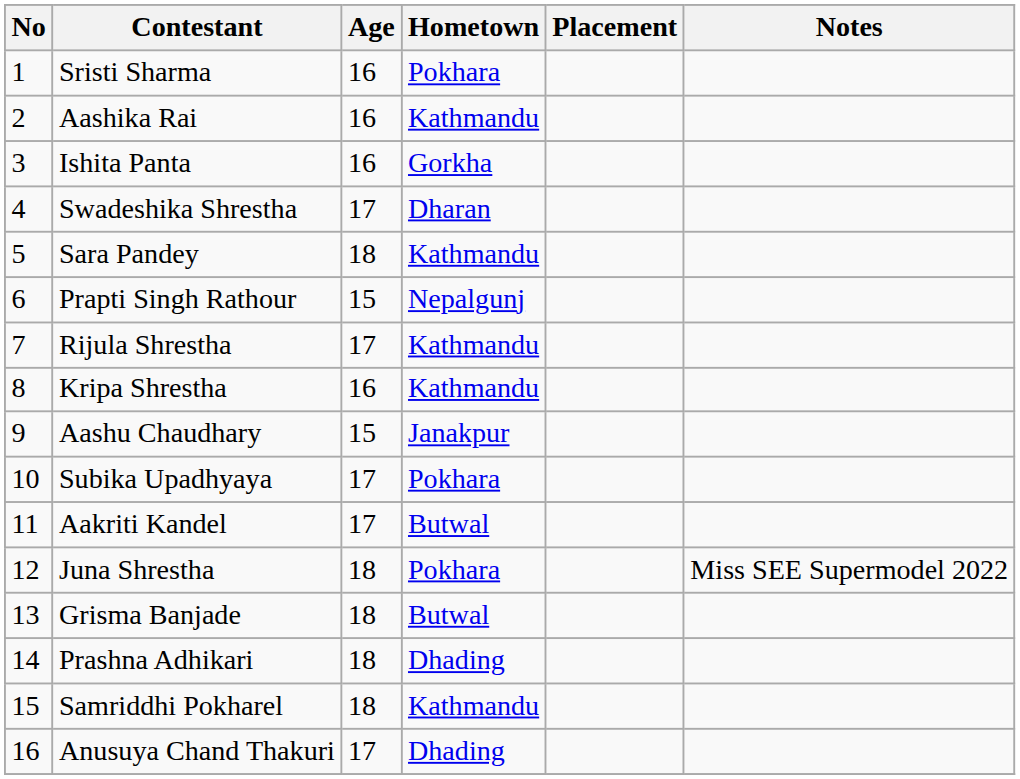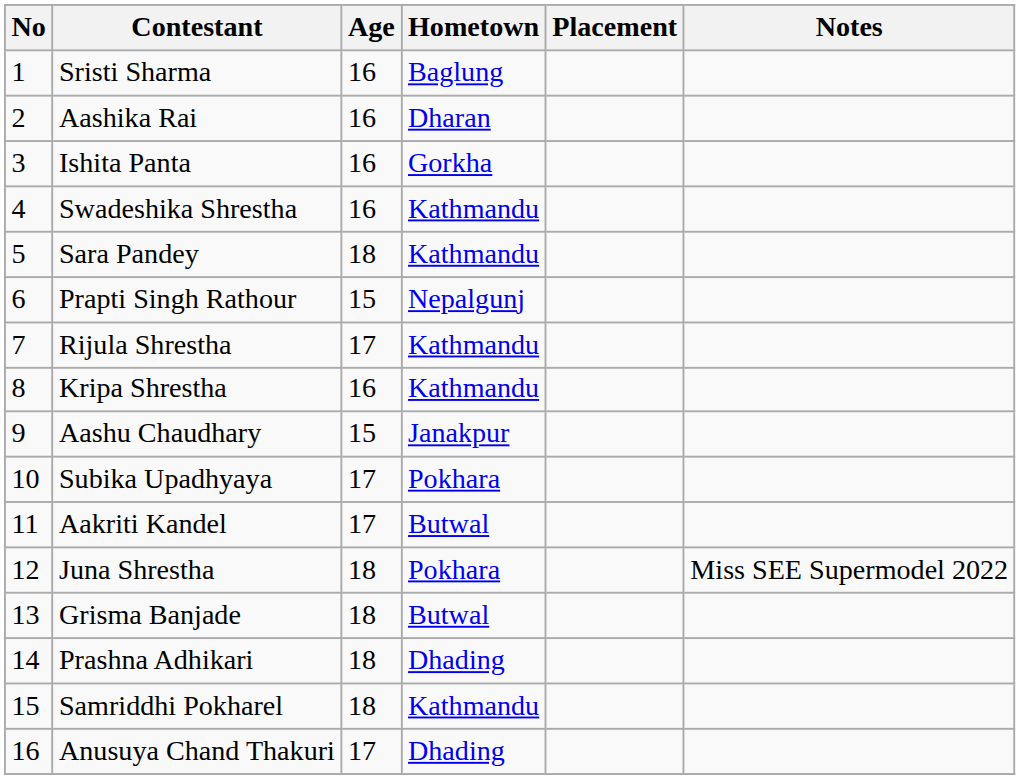 <table class="wikitable sortable" style="font-size: 93%;">
 <tr>
 <th>No</th>
 <th>Contestant</th>
 <th>Age</th>
 <th>Hometown</th>
 <th>Placement</th>
 <th>Notes</th>
 </tr>
 <tr>
 <td>1</td>
 <td>Sristi Sharma</td>
 <td>16</td>
-<td><a href='#'>Pokhara</a></td>
+<td><a href='#'>Baglung</a></td>
 <td></td>
 <td></td>
 </tr>
 <tr>
 <td>2</td>
 <td>Aashika Rai</td>
 <td>16</td>
-<td><a href='#'>Kathmandu</a></td>
+<td><a href='#'>Dharan</a></td>
 <td></td>
 <td></td>
 </tr>
 <tr>
 <td>3</td>
 <td>Ishita Panta</td>
 <td>16</td>
 <td><a href='#'>Gorkha</a></td>
 <td></td>
 <td></td>
 </tr>
 <tr>
 <td>4</td>
 <td>Swadeshika Shrestha</td>
-<td>17</td>
-<td><a href='#'>Dharan</a></td>
+<td>16</td>
+<td><a href='#'>Kathmandu</a></td>
 <td></td>
 <td></td>
 </tr>
 <tr>
 <td>5</td>
 <td>Sara Pandey</td>
 <td>18</td>
 <td><a href='#'>Kathmandu</a></td>
 <td></td>
 <td></td>
 </tr>
 <tr>
 <td>6</td>
 <td>Prapti Singh Rathour</td>
 <td>15</td>
 <td><a href='#'>Nepalgunj</a></td>
 <td></td>
 <td></td>
 </tr>
 <tr>
 <td>7</td>
 <td>Rijula Shrestha</td>
 <td>17</td>
 <td><a href='#'>Kathmandu</a></td>
 <td></td>
 <td></td>
 </tr>
 <tr>
 <td>8</td>
 <td>Kripa Shrestha</td>
 <td>16</td>
 <td><a href='#'>Kathmandu</a></td>
 <td></td>
 <td></td>
 </tr>
 <tr>
 <td>9</td>
 <td>Aashu Chaudhary</td>
 <td>15</td>
 <td><a href='#'>Janakpur</a></td>
 <td></td>
 <td></td>
 </tr>
 <tr>
 <td>10</td>
 <td>Subika Upadhyaya</td>
 <td>17</td>
 <td><a href='#'>Pokhara</a></td>
 <td></td>
 <td></td>
 </tr>
 <tr>
 <td>11</td>
 <td>Aakriti Kandel</td>
 <td>17</td>
 <td><a href='#'>Butwal</a></td>
 <td></td>
 <td></td>
 </tr>
 <tr>
 <td>12</td>
 <td>Juna Shrestha</td>
 <td>18</td>
 <td><a href='#'>Pokhara</a></td>
 <td></td>
 <td>Miss SEE Supermodel 2022</td>
 </tr>
 <tr>
 <td>13</td>
 <td>Grisma Banjade</td>
 <td>18</td>
 <td><a href='#'>Butwal</a></td>
 <td></td>
 <td></td>
 </tr>
 <tr>
 <td>14</td>
 <td>Prashna Adhikari</td>
 <td>18</td>
 <td><a href='#'>Dhading</a></td>
 <td></td>
 <td></td>
 </tr>
 <tr>
 <td>15</td>
 <td>Samriddhi Pokharel</td>
 <td>18</td>
 <td><a href='#'>Kathmandu</a></td>
 <td></td>
 <td></td>
 </tr>
 <tr>
 <td>16</td>
 <td>Anusuya Chand Thakuri</td>
 <td>17</td>
 <td><a href='#'>Dhading</a></td>
 <td></td>
 <td></td>
 </tr>
 <tr>
 </tr>
 </table>
